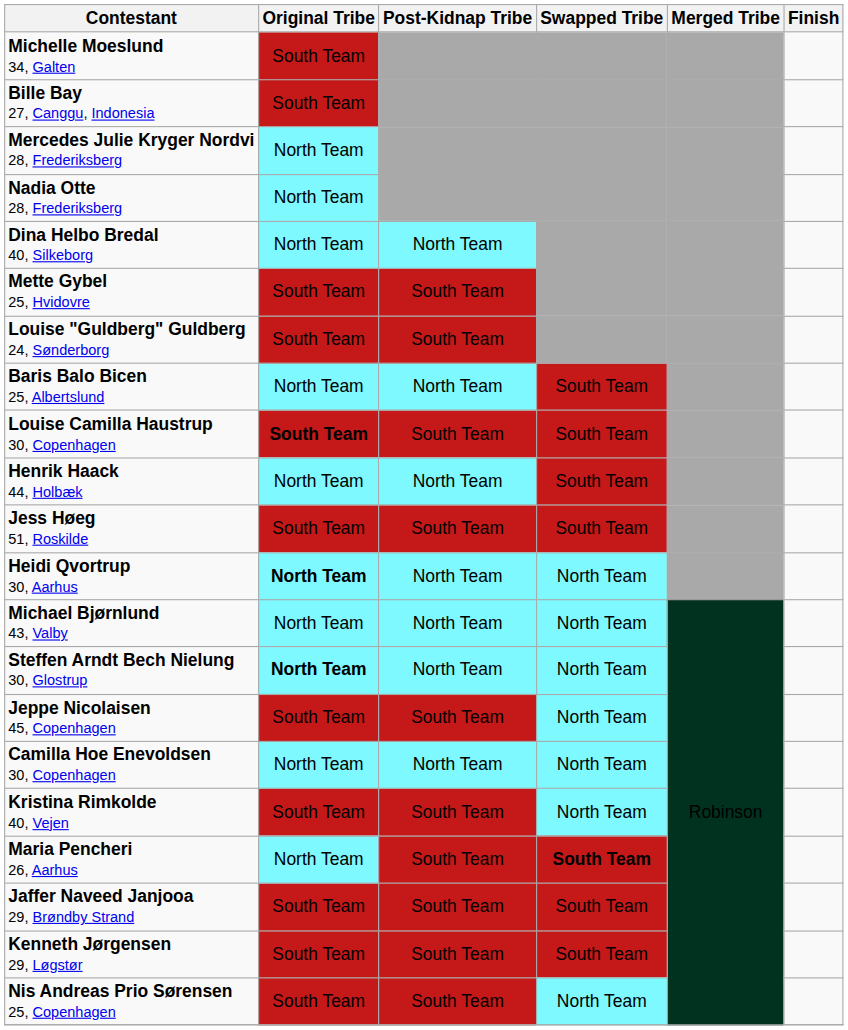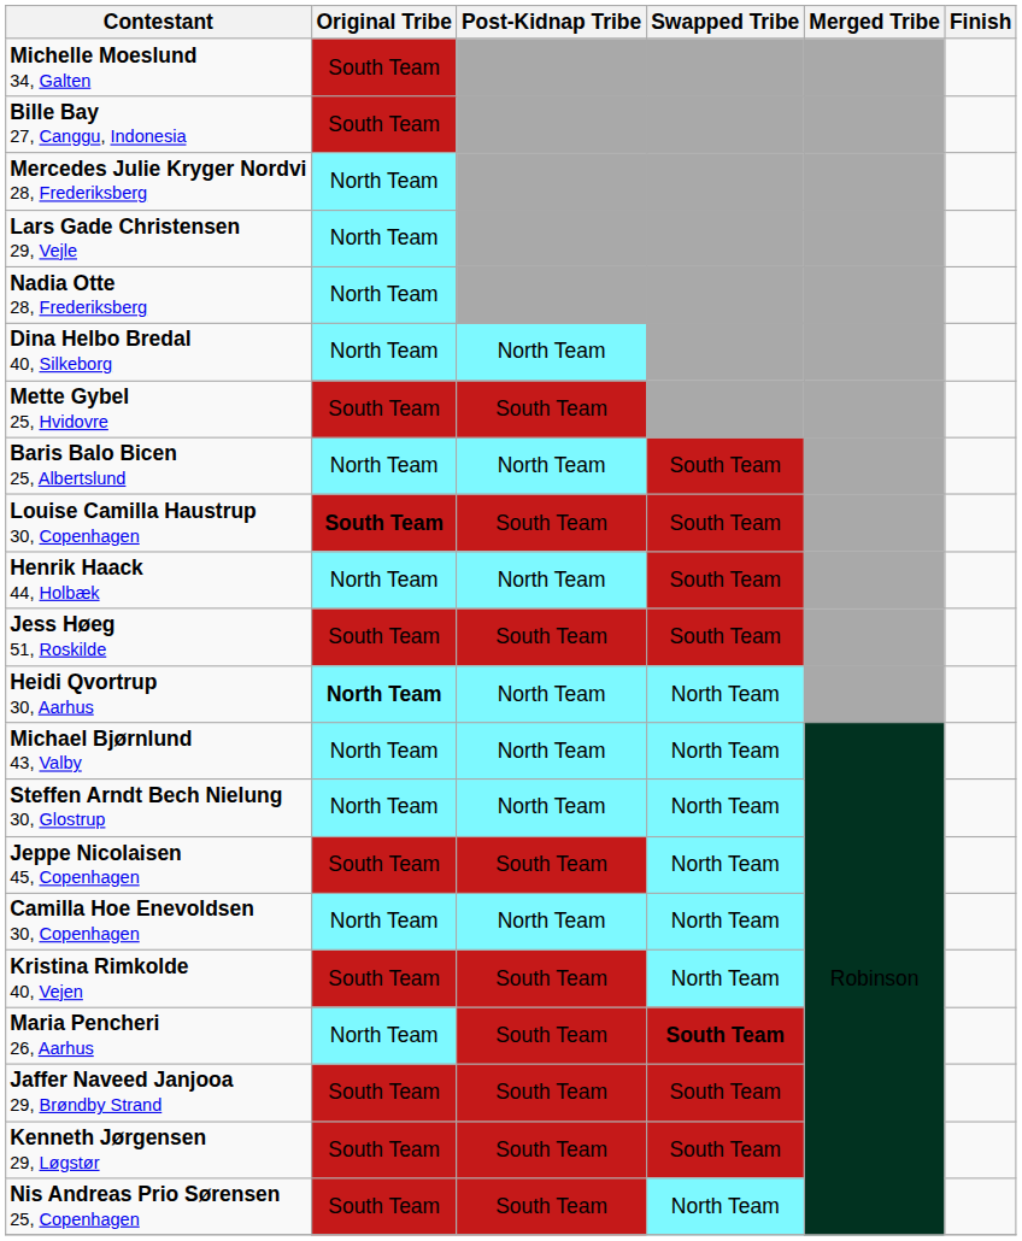 <table class="wikitable sortable" style="margin:auto; text-align:center">
 <tr>
 <th>Contestant</th>
 <th>Original Tribe</th>
 <th>Post-Kidnap Tribe</th>
 <th>Swapped Tribe</th>
 <th>Merged Tribe</th>
 <th>Finish</th>
 </tr>
 <tr>
 <td align="left"><strong>Michelle Moeslund</strong><br><small>34, <a href='#'>Galten</a></small></td>
 <td bgcolor="#C51919">South Team</td>
 <td bgcolor="darkgrey"></td>
 <td bgcolor="darkgrey"></td>
 <td bgcolor="darkgrey"></td>
 <td></td>
 </tr>
 <tr>
 <td align="left"><strong>Bille Bay</strong><br><small>27, <a href='#'>Canggu</a>, <a href='#'>Indonesia</a></small></td>
 <td bgcolor="#C51919">South Team</td>
 <td bgcolor="darkgrey"></td>
 <td bgcolor="darkgrey"></td>
 <td bgcolor="darkgrey"></td>
 <td></td>
 </tr>
 <tr>
 <td align="left"><strong>Mercedes Julie Kryger Nordvi</strong><br><small>28, <a href='#'>Frederiksberg</a></small></td>
 <td bgcolor="#7DF9FF">North Team</td>
 <td bgcolor="darkgrey"></td>
 <td bgcolor="darkgrey"></td>
 <td bgcolor="darkgrey"></td>
 <td></td>
 </tr>
 <tr>
+<td align="left"><strong>Lars Gade Christensen</strong><br><small>29, <a href='#'>Vejle</a></small></td>
+<td bgcolor="#7DF9FF">North Team</td>
+<td bgcolor="darkgrey"></td>
+<td bgcolor="darkgrey"></td>
+<td bgcolor="darkgrey"></td>
+<td></td>
+</tr>
+<tr>
 <td align="left"><strong>Nadia Otte</strong><br><small>28, <a href='#'>Frederiksberg</a></small></td>
 <td bgcolor="#7DF9FF">North Team</td>
 <td bgcolor="darkgrey"></td>
 <td bgcolor="darkgrey"></td>
 <td bgcolor="darkgrey"></td>
 <td></td>
 </tr>
 <tr>
 <td align="left"><strong>Dina Helbo Bredal</strong><br><small>40, <a href='#'>Silkeborg</a></small></td>
 <td bgcolor="#7DF9FF">North Team</td>
 <td bgcolor="#7DF9FF">North Team</td>
 <td bgcolor="darkgrey"></td>
 <td bgcolor="darkgrey"></td>
 <td></td>
 </tr>
 <tr>
 <td align="left"><strong>Mette Gybel</strong><br><small>25, <a href='#'>Hvidovre</a></small></td>
-<td bgcolor="#C51919">South Team</td>
-<td bgcolor="#C51919">South Team</td>
-<td bgcolor="darkgrey"></td>
-<td bgcolor="darkgrey"></td>
-<td></td>
-</tr>
-<tr>
-<td align="left"><strong>Louise "Guldberg" Guldberg</strong><br><small>24, <a href='#'>Sønderborg</a></small></td>
 <td bgcolor="#C51919">South Team</td>
 <td bgcolor="#C51919">South Team</td>
 <td bgcolor="darkgrey"></td>
 <td bgcolor="darkgrey"></td>
 <td></td>
 </tr>
 <tr>
 <td align="left"><strong>Baris Balo Bicen</strong><br><small>25, <a href='#'>Albertslund</a></small></td>
 <td bgcolor="#7DF9FF">North Team</td>
 <td bgcolor="#7DF9FF">North Team</td>
 <td bgcolor="#C51919">South Team</td>
 <td bgcolor="darkgrey"></td>
 <td></td>
 </tr>
 <tr>
 <td align="left"><strong>Louise Camilla Haustrup</strong><br><small>30, <a href='#'>Copenhagen</a></small></td>
 <td bgcolor="#C51919"><strong>South Team</strong></td>
 <td bgcolor="#C51919">South Team</td>
 <td bgcolor="#C51919">South Team</td>
 <td bgcolor="darkgrey"></td>
 <td></td>
 </tr>
 <tr>
 <td align="left"><strong>Henrik Haack</strong><br><small>44, <a href='#'>Holbæk</a></small></td>
 <td bgcolor="#7DF9FF">North Team</td>
 <td bgcolor="#7DF9FF">North Team</td>
 <td bgcolor="#C51919">South Team</td>
 <td bgcolor="darkgrey"></td>
 <td></td>
 </tr>
 <tr>
 <td align="left"><strong>Jess Høeg</strong><br><small>51, <a href='#'>Roskilde</a></small></td>
 <td bgcolor="#C51919">South Team</td>
 <td bgcolor="#C51919">South Team</td>
 <td bgcolor="#C51919">South Team</td>
 <td bgcolor="darkgrey"></td>
 <td></td>
 </tr>
 <tr>
 <td align="left"><strong>Heidi Qvortrup</strong><br><small>30, <a href='#'>Aarhus</a></small></td>
 <td bgcolor="#7DF9FF"><strong>North Team</strong></td>
 <td bgcolor="#7DF9FF">North Team</td>
 <td bgcolor="#7DF9FF">North Team</td>
 <td bgcolor="darkgrey"></td>
 <td></td>
 </tr>
 <tr>
 <td align="left"><strong>Michael Bjørnlund</strong><br><small>43, <a href='#'>Valby</a></small></td>
 <td bgcolor="#7DF9FF">North Team</td>
 <td bgcolor="#7DF9FF">North Team</td>
 <td bgcolor="#7DF9FF">North Team</td>
 <td rowspan="10" bgcolor="#013220"><span>Robinson</span></td>
 <td></td>
 </tr>
 <tr>
 <td align="left"><strong>Steffen Arndt Bech Nielung</strong><br><small>30, <a href='#'>Glostrup</a></small></td>
-<td bgcolor="#7DF9FF"><strong>North Team</strong></td>
+<td bgcolor="#7DF9FF">North Team</td>
 <td bgcolor="#7DF9FF">North Team</td>
 <td bgcolor="#7DF9FF">North Team</td>
 <td></td>
 </tr>
 <tr>
 <td align="left"><strong>Jeppe Nicolaisen</strong><br><small>45, <a href='#'>Copenhagen</a></small></td>
 <td bgcolor="#C51919">South Team</td>
 <td bgcolor="#C51919">South Team</td>
 <td bgcolor="#7DF9FF">North Team</td>
 <td></td>
 </tr>
 <tr>
 <td align="left"><strong>Camilla Hoe Enevoldsen</strong><br><small>30, <a href='#'>Copenhagen</a></small></td>
 <td bgcolor="#7DF9FF">North Team</td>
 <td bgcolor="#7DF9FF">North Team</td>
 <td bgcolor="#7DF9FF">North Team</td>
 <td></td>
 </tr>
 <tr>
 <td align="left"><strong>Kristina Rimkolde</strong><br><small>40, <a href='#'>Vejen</a></small></td>
 <td bgcolor="#C51919">South Team</td>
 <td bgcolor="#C51919">South Team</td>
 <td bgcolor="#7DF9FF">North Team</td>
 <td></td>
 </tr>
 <tr>
 <td align="left"><strong>Maria Pencheri</strong><br><small>26, <a href='#'>Aarhus</a></small></td>
 <td bgcolor="#7DF9FF">North Team</td>
 <td bgcolor="#C51919">South Team</td>
 <td bgcolor="#C51919"><strong>South Team</strong></td>
 <td></td>
 </tr>
 <tr>
 <td align="left"><strong>Jaffer Naveed Janjooa</strong><br><small>29, <a href='#'>Brøndby Strand</a></small></td>
 <td bgcolor="#C51919">South Team</td>
 <td bgcolor="#C51919">South Team</td>
 <td bgcolor="#C51919">South Team</td>
 <td></td>
 </tr>
 <tr>
 <td align="left"><strong>Kenneth Jørgensen</strong><br><small>29, <a href='#'>Løgstør</a></small></td>
 <td bgcolor="#C51919">South Team</td>
 <td bgcolor="#C51919">South Team</td>
 <td bgcolor="#C51919">South Team</td>
 <td></td>
 </tr>
 <tr>
 <td align="left"><strong>Nis Andreas Prio Sørensen</strong><br><small>25, <a href='#'>Copenhagen</a></small></td>
 <td bgcolor="#C51919">South Team</td>
 <td bgcolor="#C51919">South Team</td>
 <td bgcolor="#7DF9FF">North Team</td>
 <td></td>
 </tr>
 <tr>
 </tr>
 </table>
